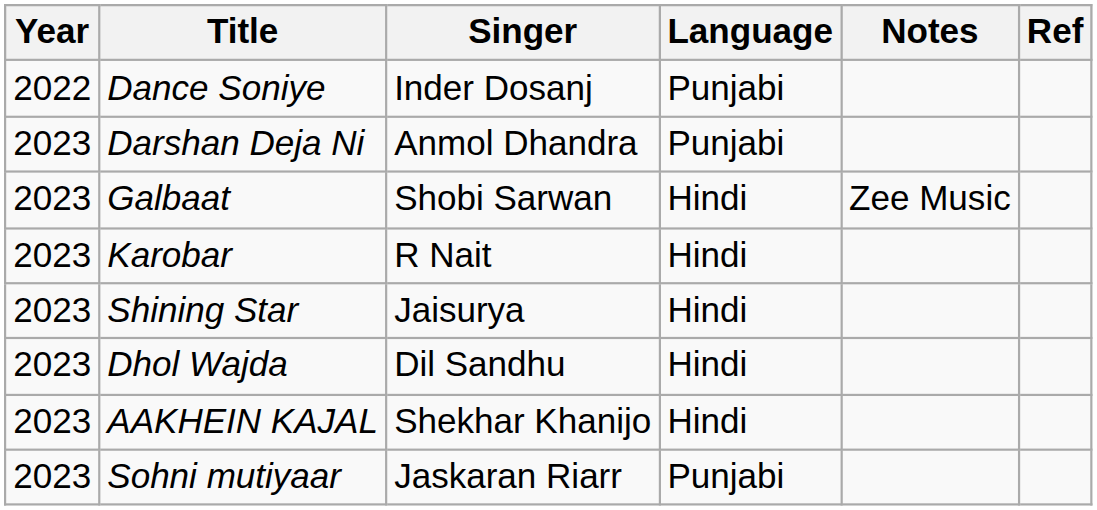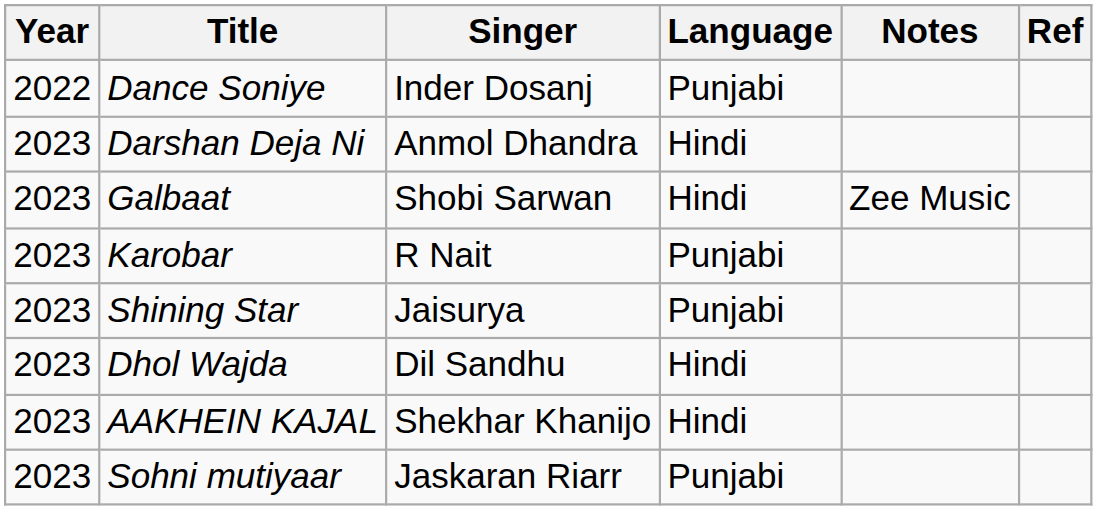 <table class="wikitable plainrowheaders sortable">
 <tr style="background:#ccc; text-align:center;">
 <th scope="col">Year</th>
 <th scope="col">Title</th>
 <th scope="col">Singer</th>
 <th scope="col" class="sortable">Language</th>
 <th scope="col" class="sortable">Notes</th>
 <th scope="col" class="sortable">Ref</th>
 </tr>
 <tr>
 <td>2022</td>
 <td><em>Dance Soniye</em></td>
 <td>Inder Dosanj</td>
 <td>Punjabi</td>
 <td></td>
 <td></td>
 </tr>
 <tr>
 <td>2023</td>
 <td><em>Darshan Deja Ni</em></td>
 <td>Anmol Dhandra</td>
-<td>Punjabi</td>
+<td>Hindi</td>
 <td></td>
 <td></td>
 </tr>
 <tr>
 <td>2023</td>
 <td><em>Galbaat</em></td>
 <td>Shobi Sarwan</td>
 <td>Hindi</td>
 <td>Zee Music</td>
 <td></td>
 </tr>
 <tr>
 <td>2023</td>
 <td><em>Karobar</em></td>
 <td>R Nait</td>
-<td>Hindi</td>
+<td>Punjabi</td>
 <td></td>
 <td></td>
 </tr>
 <tr>
 <td>2023</td>
 <td><em>Shining Star</em></td>
 <td>Jaisurya</td>
-<td>Hindi</td>
+<td>Punjabi</td>
 <td></td>
 <td></td>
 </tr>
 <tr>
 <td>2023</td>
 <td><em>Dhol Wajda</em></td>
 <td>Dil Sandhu</td>
 <td>Hindi</td>
 <td></td>
 <td></td>
 </tr>
 <tr>
 <td>2023</td>
 <td><em>AAKHEIN KAJAL</em></td>
 <td>Shekhar Khanijo</td>
 <td>Hindi</td>
 <td></td>
 <td></td>
 </tr>
 <tr>
 <td>2023</td>
 <td><em>Sohni mutiyaar </em></td>
 <td>Jaskaran Riarr</td>
 <td>Punjabi</td>
 <td></td>
 <td></td>
 </tr>
 </table>
